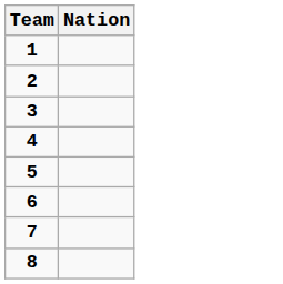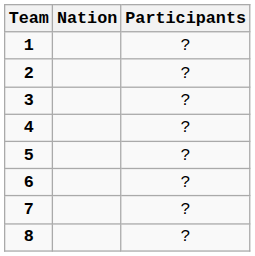 <table class="wikitable" style="text-align:center">
 <tr>
 <th>Team</th>
 <th>Nation</th>
+<th>Participants</th>
 </tr>
 <tr>
 <td><strong>1</strong></td>
 <td align=left></td>
+<td>?</td>
 </tr>
 <tr>
 <td><strong>2</strong></td>
 <td align=left></td>
+<td>?</td>
 </tr>
 <tr>
 <td><strong>3</strong></td>
 <td align=left></td>
+<td>?</td>
 </tr>
 <tr>
 <td><strong>4</strong></td>
 <td align=left></td>
+<td>?</td>
 </tr>
 <tr>
 <td><strong>5</strong></td>
 <td align=left></td>
+<td>?</td>
 </tr>
 <tr>
 <td><strong>6</strong></td>
 <td align=left></td>
+<td>?</td>
 </tr>
 <tr>
 <td><strong>7</strong></td>
 <td align=left></td>
+<td>?</td>
 </tr>
 <tr>
 <td><strong>8</strong></td>
 <td align=left></td>
+<td>?</td>
 </tr>
 </table>
